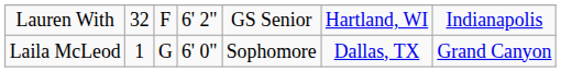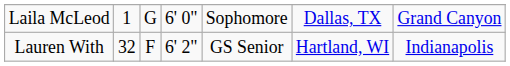 <table class="wikitable sortable" style="text-align: center">
 <tr align=center>
+</tr>
+<tr>
+<td>Laila McLeod</td>
+<td>1</td>
+<td>G</td>
+<td>6' 0"</td>
+<td>Sophomore</td>
+<td><a href='#'>Dallas, TX</a></td>
+<td><a href='#'>Grand Canyon</a></td>
 </tr>
 <tr>
 <td>Lauren With</td>
 <td>32</td>
 <td>F</td>
 <td>6' 2"</td>
 <td>GS Senior</td>
 <td><a href='#'>Hartland, WI</a></td>
 <td><a href='#'>Indianapolis</a></td>
 </tr>
-<tr>
-<td>Laila McLeod</td>
-<td>1</td>
-<td>G</td>
-<td>6' 0"</td>
-<td>Sophomore</td>
-<td><a href='#'>Dallas, TX</a></td>
-<td><a href='#'>Grand Canyon</a></td>
-</tr>
 </table>
